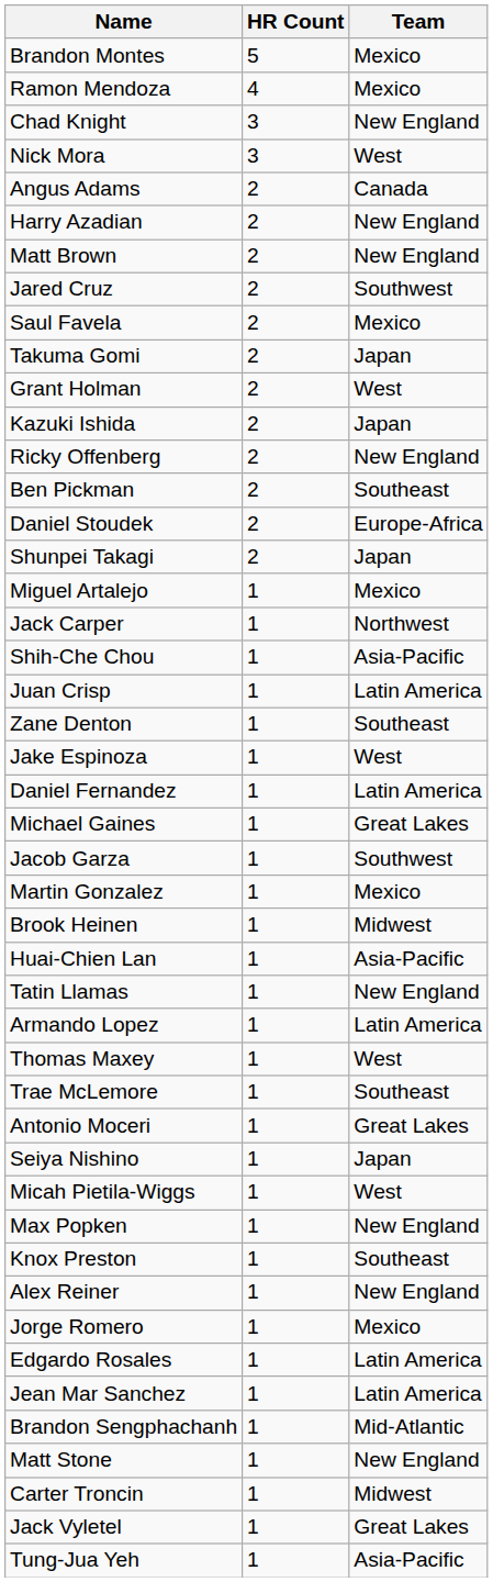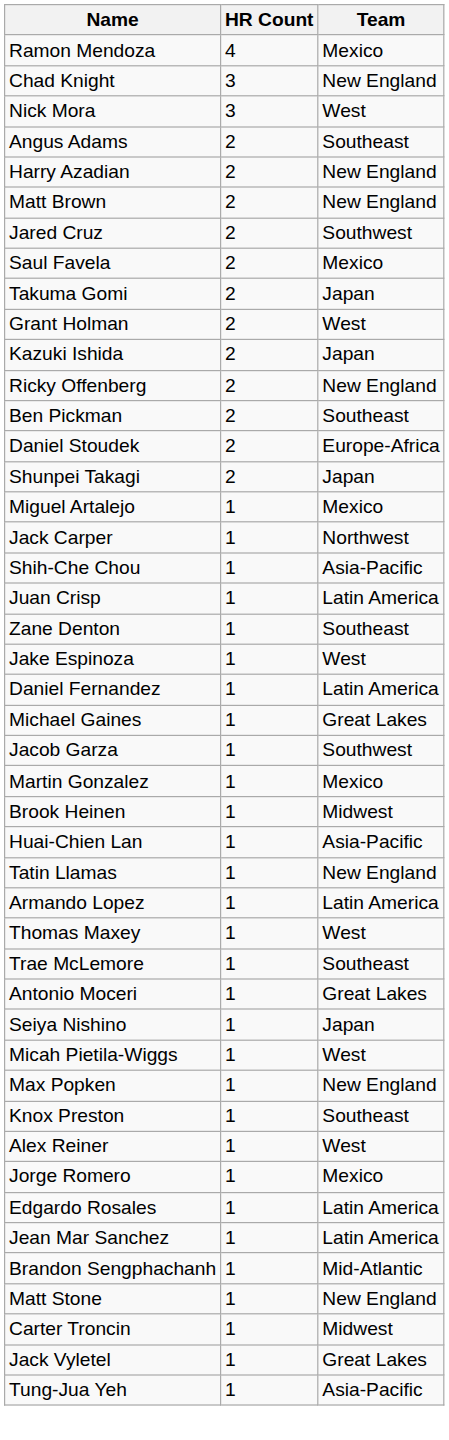 <table class="wikitable">
 <tr>
 <th>Name</th>
 <th>HR Count</th>
 <th>Team</th>
-</tr>
-<tr>
-<td>Brandon Montes</td>
-<td>5</td>
-<td>Mexico</td>
 </tr>
 <tr>
 <td>Ramon Mendoza</td>
 <td>4</td>
 <td>Mexico</td>
 </tr>
 <tr>
 <td>Chad Knight</td>
 <td>3</td>
 <td>New England</td>
 </tr>
 <tr>
 <td>Nick Mora</td>
 <td>3</td>
 <td>West</td>
 </tr>
 <tr>
 <td>Angus Adams</td>
 <td>2</td>
-<td>Canada</td>
+<td>Southeast</td>
 </tr>
 <tr>
 <td>Harry Azadian</td>
 <td>2</td>
 <td>New England</td>
 </tr>
 <tr>
 <td>Matt Brown</td>
 <td>2</td>
 <td>New England</td>
 </tr>
 <tr>
 <td>Jared Cruz</td>
 <td>2</td>
 <td>Southwest</td>
 </tr>
 <tr>
 <td>Saul Favela</td>
 <td>2</td>
 <td>Mexico</td>
 </tr>
 <tr>
 <td>Takuma Gomi</td>
 <td>2</td>
 <td>Japan</td>
 </tr>
 <tr>
 <td>Grant Holman</td>
 <td>2</td>
 <td>West</td>
 </tr>
 <tr>
 <td>Kazuki Ishida</td>
 <td>2</td>
 <td>Japan</td>
 </tr>
 <tr>
 <td>Ricky Offenberg</td>
 <td>2</td>
 <td>New England</td>
 </tr>
 <tr>
 <td>Ben Pickman</td>
 <td>2</td>
 <td>Southeast</td>
 </tr>
 <tr>
 <td>Daniel Stoudek</td>
 <td>2</td>
 <td>Europe-Africa</td>
 </tr>
 <tr>
 <td>Shunpei Takagi</td>
 <td>2</td>
 <td>Japan</td>
 </tr>
 <tr>
 <td>Miguel Artalejo</td>
 <td>1</td>
 <td>Mexico</td>
 </tr>
 <tr>
 <td>Jack Carper</td>
 <td>1</td>
 <td>Northwest</td>
 </tr>
 <tr>
 <td>Shih-Che Chou</td>
 <td>1</td>
 <td>Asia-Pacific</td>
 </tr>
 <tr>
 <td>Juan Crisp</td>
 <td>1</td>
 <td>Latin America</td>
 </tr>
 <tr>
 <td>Zane Denton</td>
 <td>1</td>
 <td>Southeast</td>
 </tr>
 <tr>
 <td>Jake Espinoza</td>
 <td>1</td>
 <td>West</td>
 </tr>
 <tr>
 <td>Daniel Fernandez</td>
 <td>1</td>
 <td>Latin America</td>
 </tr>
 <tr>
 <td>Michael Gaines</td>
 <td>1</td>
 <td>Great Lakes</td>
 </tr>
 <tr>
 <td>Jacob Garza</td>
 <td>1</td>
 <td>Southwest</td>
 </tr>
 <tr>
 <td>Martin Gonzalez</td>
 <td>1</td>
 <td>Mexico</td>
 </tr>
 <tr>
 <td>Brook Heinen</td>
 <td>1</td>
 <td>Midwest</td>
 </tr>
 <tr>
 <td>Huai-Chien Lan</td>
 <td>1</td>
 <td>Asia-Pacific</td>
 </tr>
 <tr>
 <td>Tatin Llamas</td>
 <td>1</td>
 <td>New England</td>
 </tr>
 <tr>
 <td>Armando Lopez</td>
 <td>1</td>
 <td>Latin America</td>
 </tr>
 <tr>
 <td>Thomas Maxey</td>
 <td>1</td>
 <td>West</td>
 </tr>
 <tr>
 <td>Trae McLemore</td>
 <td>1</td>
 <td>Southeast</td>
 </tr>
 <tr>
 <td>Antonio Moceri</td>
 <td>1</td>
 <td>Great Lakes</td>
 </tr>
 <tr>
 <td>Seiya Nishino</td>
 <td>1</td>
 <td>Japan</td>
 </tr>
 <tr>
 <td>Micah Pietila-Wiggs</td>
 <td>1</td>
 <td>West</td>
 </tr>
 <tr>
 <td>Max Popken</td>
 <td>1</td>
 <td>New England</td>
 </tr>
 <tr>
 <td>Knox Preston</td>
 <td>1</td>
 <td>Southeast</td>
 </tr>
 <tr>
 <td>Alex Reiner</td>
 <td>1</td>
-<td>New England</td>
+<td>West</td>
 </tr>
 <tr>
 <td>Jorge Romero</td>
 <td>1</td>
 <td>Mexico</td>
 </tr>
 <tr>
 <td>Edgardo Rosales</td>
 <td>1</td>
 <td>Latin America</td>
 </tr>
 <tr>
 <td>Jean Mar Sanchez</td>
 <td>1</td>
 <td>Latin America</td>
 </tr>
 <tr>
 <td>Brandon Sengphachanh</td>
 <td>1</td>
 <td>Mid-Atlantic</td>
 </tr>
 <tr>
 <td>Matt Stone</td>
 <td>1</td>
 <td>New England</td>
 </tr>
 <tr>
 <td>Carter Troncin</td>
 <td>1</td>
 <td>Midwest</td>
 </tr>
 <tr>
 <td>Jack Vyletel</td>
 <td>1</td>
 <td>Great Lakes</td>
 </tr>
 <tr>
 <td>Tung-Jua Yeh</td>
 <td>1</td>
 <td>Asia-Pacific</td>
 </tr>
 </table>
